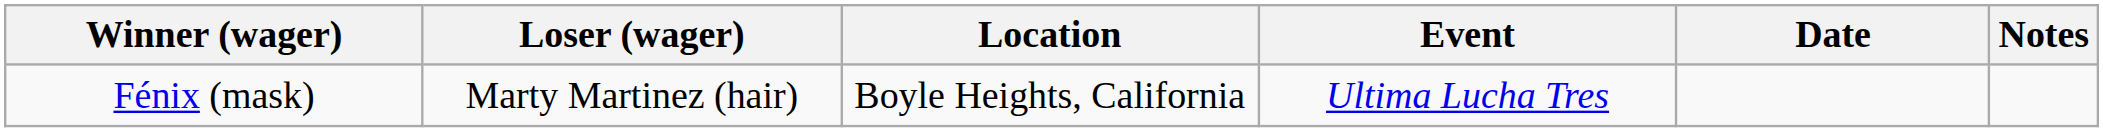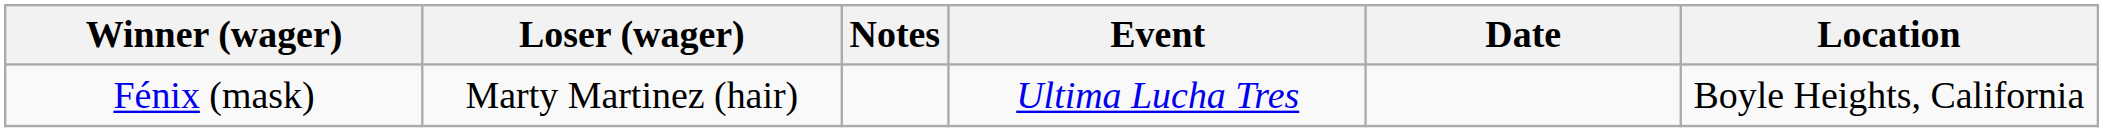 <table class="wikitable sortable" width=100%  style="text-align: center">
 <tr>
 <th width=20% scope="col">Winner (wager)</th>
 <th width=20% scope="col">Loser (wager)</th>
-<th width=20% scope="col">Location</th>
+<th class="unsortable" width=5% scope="col">Notes</th>
 <th width=20% scope="col">Event</th>
 <th width=15% scope="col">Date</th>
-<th class="unsortable" width=5% scope="col">Notes</th>
+<th width=20% scope="col">Location</th>
 </tr>
 <tr>
 <td><a href='#'>Fénix</a> (mask)</td>
 <td>Marty Martinez (hair)</td>
-<td>Boyle Heights, California</td>
+<td></td>
 <td><em><a href='#'>Ultima Lucha Tres</a></em></td>
 <td></td>
-<td></td>
+<td>Boyle Heights, California</td>
 </tr>
 </table>
